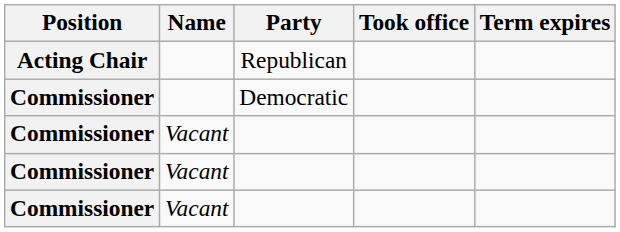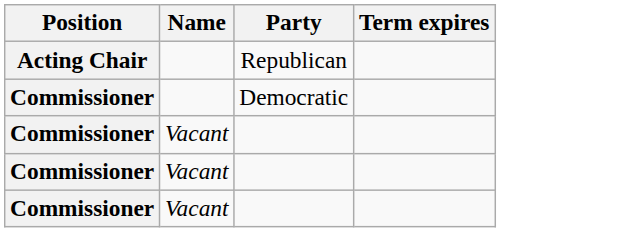 <table class="wikitable sortable" style="text-align:center">
 <tr>
 <th>Position</th>
 <th>Name</th>
 <th>Party</th>
-<th>Took office</th>
 <th>Term expires</th>
 </tr>
 <tr>
 <th>Acting Chair</th>
 <td></td>
 <td>Republican</td>
 <td></td>
-<td></td>
 </tr>
 <tr>
 <th>Commissioner</th>
 <td></td>
 <td>Democratic</td>
+<td></td>
+</tr>
+<tr>
+<th>Commissioner</th>
+<td><em>Vacant</em></td>
 <td></td>
 <td></td>
 </tr>
 <tr>
 <th>Commissioner</th>
 <td><em>Vacant</em></td>
 <td></td>
 <td></td>
-<td></td>
 </tr>
 <tr>
 <th>Commissioner</th>
 <td><em>Vacant</em></td>
 <td></td>
 <td></td>
-<td></td>
-</tr>
-<tr>
-<th>Commissioner</th>
-<td><em>Vacant</em></td>
-<td></td>
-<td></td>
-<td></td>
 </tr>
 </table>
